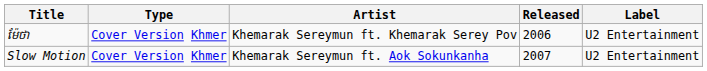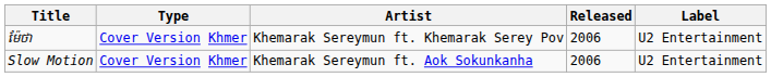 <table class="wikitable sortable">
 <tr>
 <th>Title</th>
 <th>Type</th>
 <th>Artist</th>
 <th>Released</th>
 <th>Label</th>
 </tr>
 <tr>
 <td><em>ម៉ែថា</em></td>
 <td><a href='#'>Cover Version</a> <a href='#'>Khmer</a></td>
 <td>Khemarak Sereymun ft. Khemarak Serey Pov</td>
 <td>2006</td>
 <td>U2 Entertainment</td>
 </tr>
 <tr>
 <td><em>Slow Motion</em></td>
 <td><a href='#'>Cover Version</a> <a href='#'>Khmer</a></td>
 <td>Khemarak Sereymun ft. <a href='#'>Aok Sokunkanha</a></td>
-<td>2007</td>
+<td>2006</td>
 <td>U2 Entertainment</td>
 </tr>
 </table>
